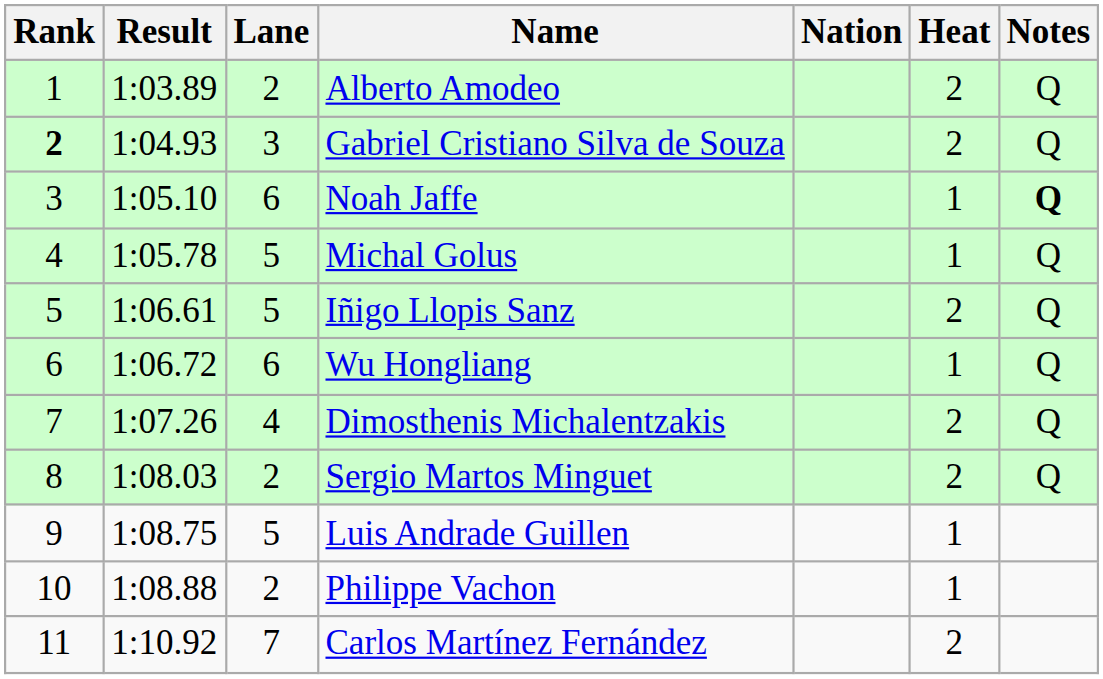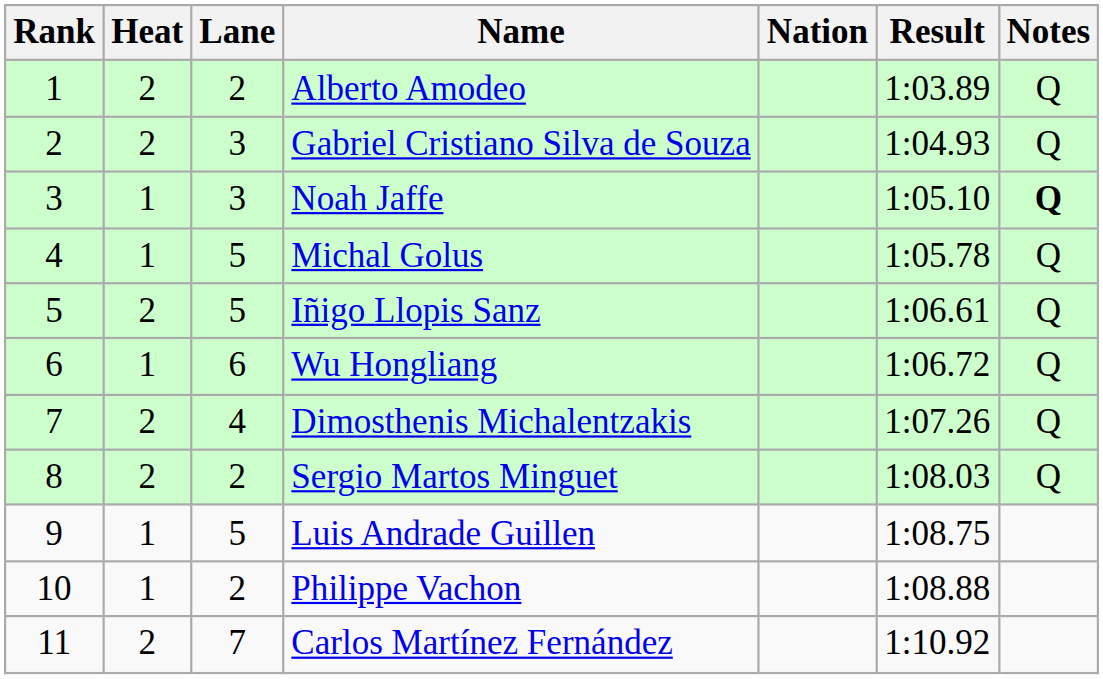 <table class="wikitable sortable" style="text-align:center">
 <tr>
 <th>Rank</th>
-<th>Result</th>
+<th>Heat</th>
 <th>Lane</th>
 <th>Name</th>
 <th>Nation</th>
-<th>Heat</th>
+<th>Result</th>
 <th>Notes</th>
 </tr>
 <tr bgcolor=ccffcc>
 <td>1</td>
-<td>1:03.89</td>
+<td>2</td>
 <td>2</td>
 <td align=left><a href='#'>Alberto Amodeo</a></td>
 <td align=left></td>
-<td>2</td>
+<td>1:03.89</td>
 <td>Q</td>
 </tr>
 <tr bgcolor=ccffcc>
-<td><strong>2</strong></td>
-<td>1:04.93</td>
+<td>2</td>
+<td>2</td>
 <td>3</td>
 <td align=left><a href='#'>Gabriel Cristiano Silva de Souza</a></td>
 <td align=left></td>
-<td>2</td>
+<td>1:04.93</td>
 <td>Q</td>
 </tr>
 <tr bgcolor=ccffcc>
 <td>3</td>
-<td>1:05.10</td>
-<td>6</td>
+<td>1</td>
+<td>3</td>
 <td align=left><a href='#'>Noah Jaffe</a></td>
 <td align=left></td>
-<td>1</td>
+<td>1:05.10</td>
 <td><strong>Q</strong></td>
 </tr>
 <tr bgcolor=ccffcc>
 <td>4</td>
-<td>1:05.78</td>
+<td>1</td>
 <td>5</td>
 <td align=left><a href='#'>Michal Golus</a></td>
 <td align=left></td>
-<td>1</td>
+<td>1:05.78</td>
 <td>Q</td>
 </tr>
 <tr bgcolor=ccffcc>
 <td>5</td>
-<td>1:06.61</td>
+<td>2</td>
 <td>5</td>
 <td align=left><a href='#'>Iñigo Llopis Sanz</a></td>
 <td align=left></td>
-<td>2</td>
+<td>1:06.61</td>
 <td>Q</td>
 </tr>
 <tr bgcolor=ccffcc>
 <td>6</td>
-<td>1:06.72</td>
+<td>1</td>
 <td>6</td>
 <td align=left><a href='#'>Wu Hongliang</a></td>
 <td align=left></td>
-<td>1</td>
+<td>1:06.72</td>
 <td>Q</td>
 </tr>
 <tr bgcolor=ccffcc>
 <td>7</td>
-<td>1:07.26</td>
+<td>2</td>
 <td>4</td>
 <td align=left><a href='#'>Dimosthenis Michalentzakis</a></td>
 <td align=left></td>
-<td>2</td>
+<td>1:07.26</td>
 <td>Q</td>
 </tr>
 <tr bgcolor=ccffcc>
 <td>8</td>
-<td>1:08.03</td>
+<td>2</td>
 <td>2</td>
 <td align=left><a href='#'>Sergio Martos Minguet</a></td>
 <td align=left></td>
-<td>2</td>
+<td>1:08.03</td>
 <td>Q</td>
 </tr>
 <tr>
 <td>9</td>
-<td>1:08.75</td>
+<td>1</td>
 <td>5</td>
 <td align=left><a href='#'>Luis Andrade Guillen</a></td>
 <td align=left></td>
-<td>1</td>
+<td>1:08.75</td>
 <td></td>
 </tr>
 <tr>
 <td>10</td>
-<td>1:08.88</td>
+<td>1</td>
 <td>2</td>
 <td align=left><a href='#'>Philippe Vachon</a></td>
 <td align=left></td>
-<td>1</td>
+<td>1:08.88</td>
 <td></td>
 </tr>
 <tr>
 <td>11</td>
-<td>1:10.92</td>
+<td>2</td>
 <td>7</td>
 <td align=left><a href='#'>Carlos Martínez Fernández</a></td>
 <td align=left></td>
-<td>2</td>
+<td>1:10.92</td>
 <td></td>
 </tr>
 </table>
